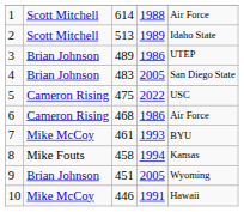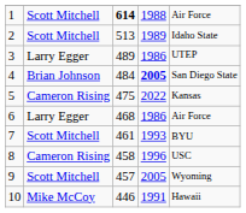 <table class="wikitable">
 <tr>
 </tr>
 <tr>
 <td>1</td>
 <td><a href='#'>Scott Mitchell</a></td>
-<td><abbr>614</abbr></td>
+<td><strong><abbr>614</abbr></strong></td>
 <td><a href='#'>1988</a></td>
 <td style="font-size:80%;">Air Force</td>
 </tr>
 <tr>
 <td>2</td>
 <td><a href='#'>Scott Mitchell</a></td>
 <td><abbr>513</abbr></td>
 <td><a href='#'>1989</a></td>
 <td style="font-size:80%;">Idaho State</td>
 </tr>
 <tr>
 <td>3</td>
-<td><a href='#'>Brian Johnson</a></td>
+<td>Larry Egger</td>
 <td><abbr>489</abbr></td>
 <td><a href='#'>1986</a></td>
 <td style="font-size:80%;">UTEP</td>
 </tr>
 <tr>
 <td>4</td>
 <td><a href='#'>Brian Johnson</a></td>
-<td><abbr>483</abbr></td>
-<td><a href='#'>2005</a></td>
+<td><abbr>484</abbr></td>
+<td><strong><a href='#'>2005</a></strong></td>
 <td style="font-size:80%;">San Diego State</td>
 </tr>
 <tr>
 <td>5</td>
 <td><a href='#'>Cameron Rising</a></td>
 <td><abbr>475</abbr></td>
 <td><a href='#'>2022</a></td>
-<td style="font-size:80%;">USC</td>
+<td style="font-size:80%;">Kansas</td>
 </tr>
 <tr>
 <td>6</td>
-<td><a href='#'>Cameron Rising</a></td>
+<td>Larry Egger</td>
 <td><abbr>468</abbr></td>
 <td><a href='#'>1986</a></td>
 <td style="font-size:80%;">Air Force</td>
 </tr>
 <tr>
 <td>7</td>
-<td><a href='#'>Mike McCoy</a></td>
+<td><a href='#'>Scott Mitchell</a></td>
 <td><abbr>461</abbr></td>
 <td><a href='#'>1993</a></td>
 <td style="font-size:80%;">BYU</td>
 </tr>
 <tr>
 <td>8</td>
-<td>Mike Fouts</td>
+<td><a href='#'>Cameron Rising</a></td>
 <td><abbr>458</abbr></td>
-<td><a href='#'>1994</a></td>
-<td style="font-size:80%;">Kansas</td>
+<td><a href='#'>1996</a></td>
+<td style="font-size:80%;">USC</td>
 </tr>
 <tr>
 <td>9</td>
-<td><a href='#'>Brian Johnson</a></td>
-<td><abbr>451</abbr></td>
+<td><a href='#'>Scott Mitchell</a></td>
+<td><abbr>457</abbr></td>
 <td><a href='#'>2005</a></td>
 <td style="font-size:80%;">Wyoming</td>
 </tr>
 <tr>
 <td>10</td>
 <td><a href='#'>Mike McCoy</a></td>
 <td><abbr>446</abbr></td>
 <td><a href='#'>1991</a></td>
 <td style="font-size:80%;">Hawaii</td>
 </tr>
 </table>
